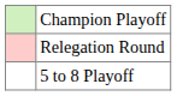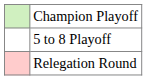 <table bgcolor="#f7f8ff" cellpadding="3" cellspacing="0" border="1" style="font-size: 95%; border: gray solid 1px; border-collapse: collapse;text-align:center;">
 <tr>
 <td style="background: #D0F0C0;" width="20"></td>
 <td bgcolor="#ffffff" align="left">Champion Playoff</td>
 </tr>
 <tr>
+<td style="background: #FFFFFF;" width="20"></td>
+<td bgcolor="#ffffff" align="left">5 to 8 Playoff</td>
+</tr>
+<tr>
 <td style="background: #FFCCCC;" width="20"></td>
 <td bgcolor="#ffffff" align="left">Relegation Round</td>
 </tr>
-<tr>
-<td style="background: #FFFFFF;" width="20"></td>
-<td bgcolor="#ffffff" align="left">5 to 8 Playoff</td>
-</tr>
 </table>
